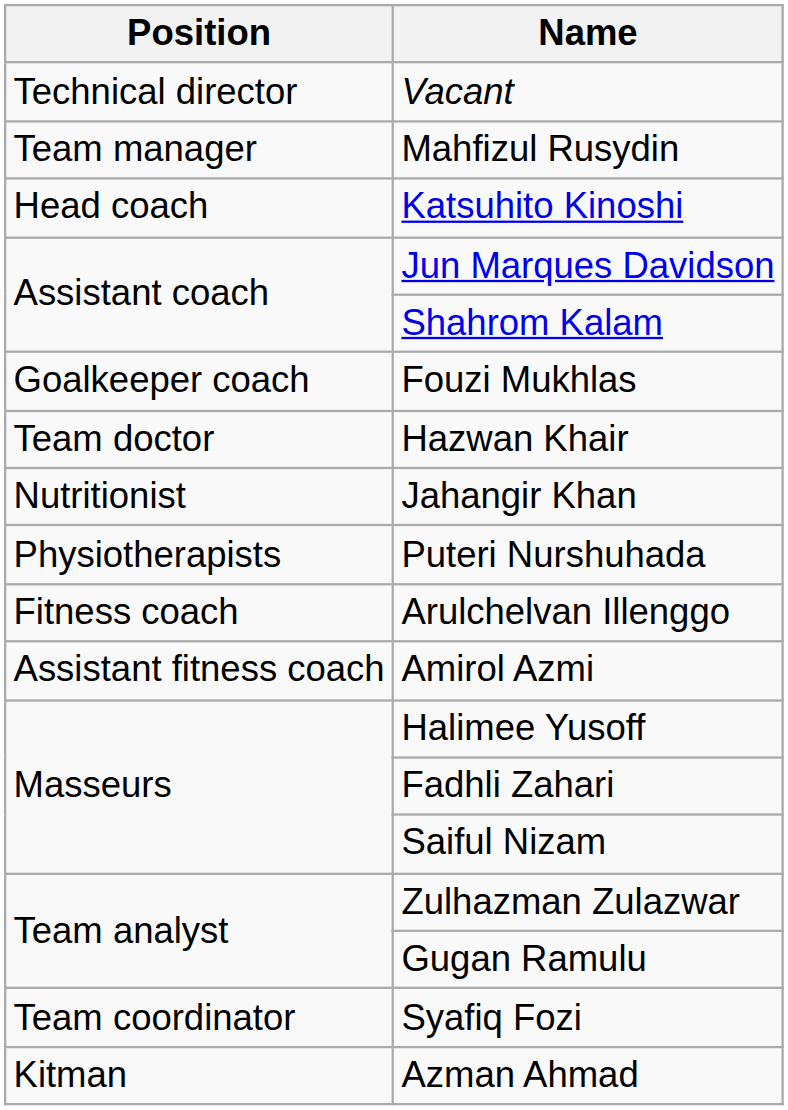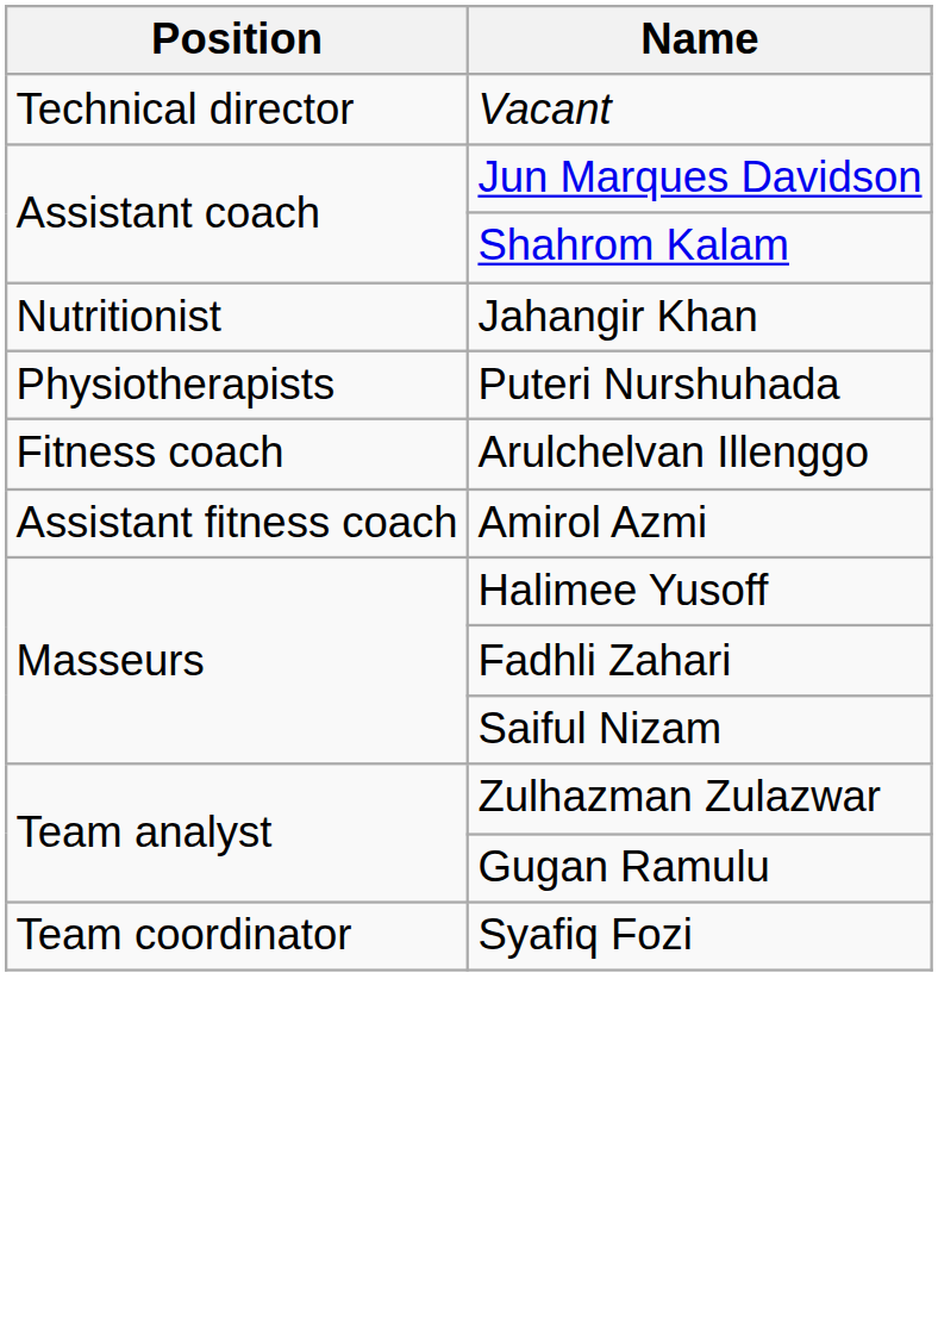 <table class="wikitable">
 <tr>
 <th>Position</th>
 <th>Name</th>
 </tr>
 <tr>
 <td>Technical director</td>
 <td><em>Vacant</em></td>
 </tr>
 <tr>
-<td>Team manager</td>
-<td> Mahfizul Rusydin</td>
-</tr>
-<tr>
-<td>Head coach</td>
-<td> <a href='#'>Katsuhito Kinoshi</a></td>
-</tr>
-<tr>
 <td rowspan=2>Assistant coach</td>
 <td> <a href='#'>Jun Marques Davidson</a></td>
 </tr>
 <tr>
 <td> <a href='#'>Shahrom Kalam</a></td>
-</tr>
-<tr>
-<td>Goalkeeper coach</td>
-<td> Fouzi Mukhlas</td>
-</tr>
-<tr>
-<td>Team doctor</td>
-<td> Hazwan Khair</td>
 </tr>
 <tr>
 <td>Nutritionist</td>
 <td> Jahangir Khan</td>
 </tr>
 <tr>
 <td>Physiotherapists</td>
 <td> Puteri Nurshuhada</td>
 </tr>
 <tr>
 <td>Fitness coach</td>
 <td> Arulchelvan Illenggo</td>
 </tr>
 <tr>
 <td>Assistant fitness coach</td>
 <td> Amirol Azmi</td>
 </tr>
 <tr>
 <td rowspan=3>Masseurs</td>
 <td> Halimee Yusoff</td>
 </tr>
 <tr>
 <td> Fadhli Zahari</td>
 </tr>
 <tr>
 <td> Saiful Nizam</td>
 </tr>
 <tr>
 <td rowspan=2>Team analyst</td>
 <td> Zulhazman Zulazwar</td>
 </tr>
 <tr>
 <td> Gugan Ramulu</td>
 </tr>
 <tr>
 <td>Team coordinator</td>
 <td> Syafiq Fozi</td>
 </tr>
-<tr>
-<td>Kitman</td>
-<td> Azman Ahmad</td>
-</tr>
 </table>
